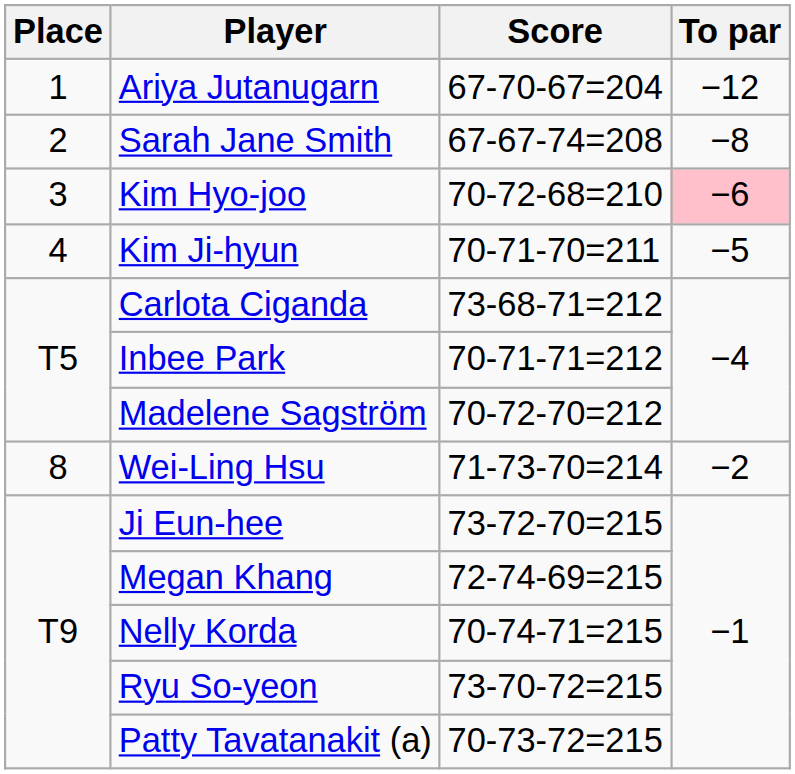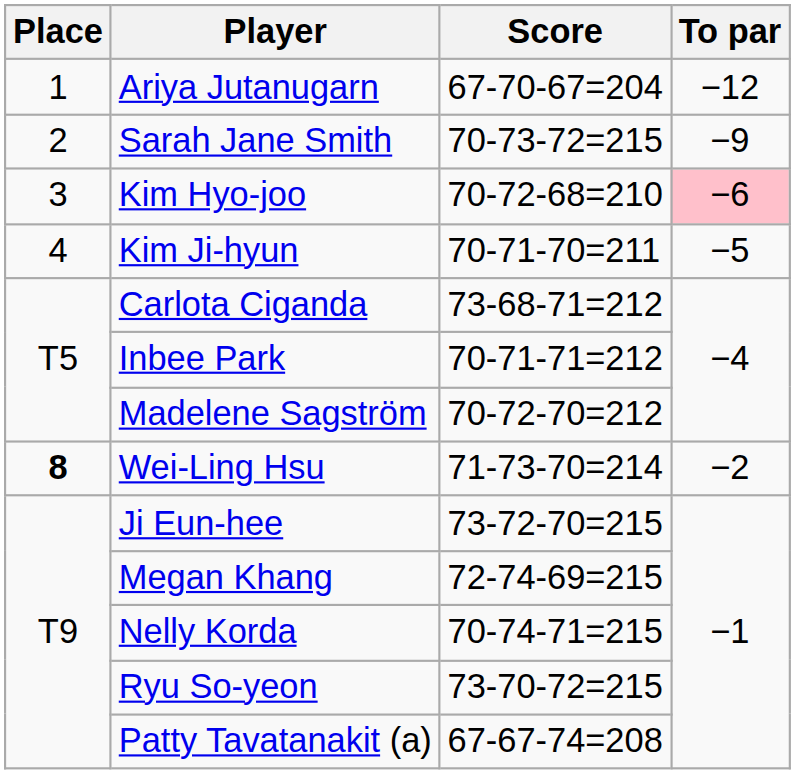 <table class="wikitable">
 <tr>
 <th>Place</th>
 <th>Player</th>
 <th>Score</th>
 <th>To par</th>
 </tr>
 <tr>
 <td align=center>1</td>
 <td> <a href='#'>Ariya Jutanugarn</a></td>
 <td>67-70-67=204</td>
 <td align=center>−12</td>
 </tr>
 <tr>
 <td align=center>2</td>
 <td> <a href='#'>Sarah Jane Smith</a></td>
-<td>67-67-74=208</td>
-<td align=center>−8</td>
+<td>70-73-72=215</td>
+<td align=center>−9</td>
 </tr>
 <tr>
 <td align=center>3</td>
 <td> <a href='#'>Kim Hyo-joo</a></td>
 <td>70-72-68=210</td>
 <td align=center style="background: pink;">−6</td>
 </tr>
 <tr>
 <td align=center>4</td>
 <td> <a href='#'>Kim Ji-hyun</a></td>
 <td>70-71-70=211</td>
 <td align=center>−5</td>
 </tr>
 <tr>
 <td rowspan=3 align=center>T5</td>
 <td> <a href='#'>Carlota Ciganda</a></td>
 <td>73-68-71=212</td>
 <td rowspan=3 align=center>−4</td>
 </tr>
 <tr>
 <td> <a href='#'>Inbee Park</a></td>
 <td>70-71-71=212</td>
 </tr>
 <tr>
 <td> <a href='#'>Madelene Sagström</a></td>
 <td>70-72-70=212</td>
 </tr>
 <tr>
-<td align=center>8</td>
+<td align=center><strong>8</strong></td>
 <td> <a href='#'>Wei-Ling Hsu</a></td>
 <td>71-73-70=214</td>
 <td align=center>−2</td>
 </tr>
 <tr>
 <td rowspan=5 align=center>T9</td>
 <td> <a href='#'>Ji Eun-hee</a></td>
 <td>73-72-70=215</td>
 <td rowspan=5 align=center>−1</td>
 </tr>
 <tr>
 <td> <a href='#'>Megan Khang</a></td>
 <td>72-74-69=215</td>
 </tr>
 <tr>
 <td> <a href='#'>Nelly Korda</a></td>
 <td>70-74-71=215</td>
 </tr>
 <tr>
 <td> <a href='#'>Ryu So-yeon</a></td>
 <td>73-70-72=215</td>
 </tr>
 <tr>
 <td> <a href='#'>Patty Tavatanakit</a> (a)</td>
-<td>70-73-72=215</td>
+<td>67-67-74=208</td>
 </tr>
 </table>
